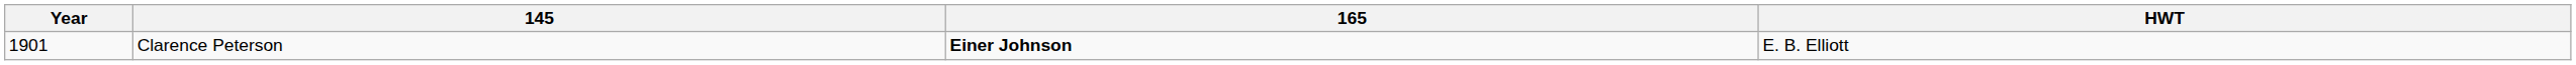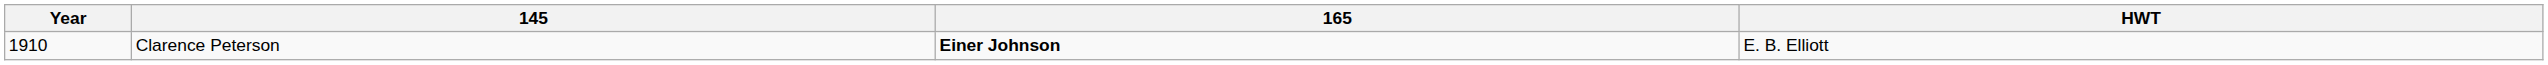 <table class="wikitable sortable" style="width: 100%; font-size: 85%;">
 <tr>
 <th width="5%">Year</th>
 <th width="31.67%">145</th>
 <th width="31.67%">165</th>
 <th width="31.67%">HWT</th>
 </tr>
 <tr>
-<td>1901</td>
+<td>1910</td>
 <td>Clarence Peterson</td>
 <td><strong>Einer Johnson</strong></td>
 <td>E. B. Elliott</td>
 </tr>
 </table>
